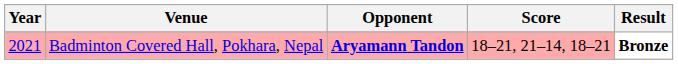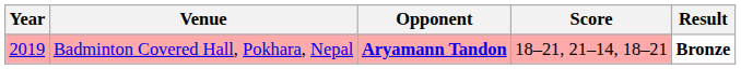 <table class="sortable wikitable" style="font-size: 90%;">
 <tr>
 <th>Year</th>
 <th>Venue</th>
 <th>Opponent</th>
 <th>Score</th>
 <th>Result</th>
 </tr>
 <tr style="background:#FFAAAA">
-<td align="center"><a href='#'>2021</a></td>
+<td align="center"><a href='#'>2019</a></td>
 <td align="left"><a href='#'>Badminton Covered Hall</a>, <a href='#'>Pokhara</a>, <a href='#'>Nepal</a></td>
 <td align="left"><strong> <a href='#'>Aryamann Tandon</a></strong></td>
 <td align="left">18–21, 21–14, 18–21</td>
 <td style="text-align:left; background:white"> <strong>Bronze</strong></td>
 </tr>
 </table>
